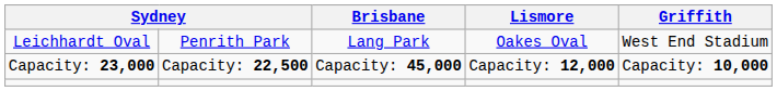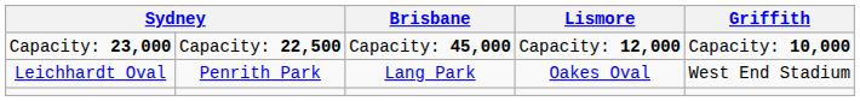 <table class="wikitable" style="text-align:center">
 <tr>
 <th colspan=2><a href='#'>Sydney</a></th>
 <th><a href='#'>Brisbane</a></th>
 <th><a href='#'>Lismore</a></th>
 <th><a href='#'>Griffith</a></th>
+</tr>
+<tr>
+<td>Capacity: <strong>23,000</strong></td>
+<td>Capacity: <strong>22,500</strong></td>
+<td>Capacity: <strong>45,000</strong></td>
+<td>Capacity: <strong>12,000</strong></td>
+<td>Capacity: <strong>10,000</strong></td>
 </tr>
 <tr>
 <td><a href='#'>Leichhardt Oval</a></td>
 <td><a href='#'>Penrith Park</a></td>
 <td><a href='#'>Lang Park</a></td>
 <td><a href='#'>Oakes Oval</a></td>
 <td>West End Stadium</td>
 </tr>
 <tr>
-<td>Capacity: <strong>23,000</strong></td>
-<td>Capacity: <strong>22,500</strong></td>
-<td>Capacity: <strong>45,000</strong></td>
-<td>Capacity: <strong>12,000</strong></td>
-<td>Capacity: <strong>10,000</strong></td>
-</tr>
-<tr>
 <td></td>
 <td></td>
 <td></td>
 <td></td>
 <td></td>
 </tr>
 </table>
